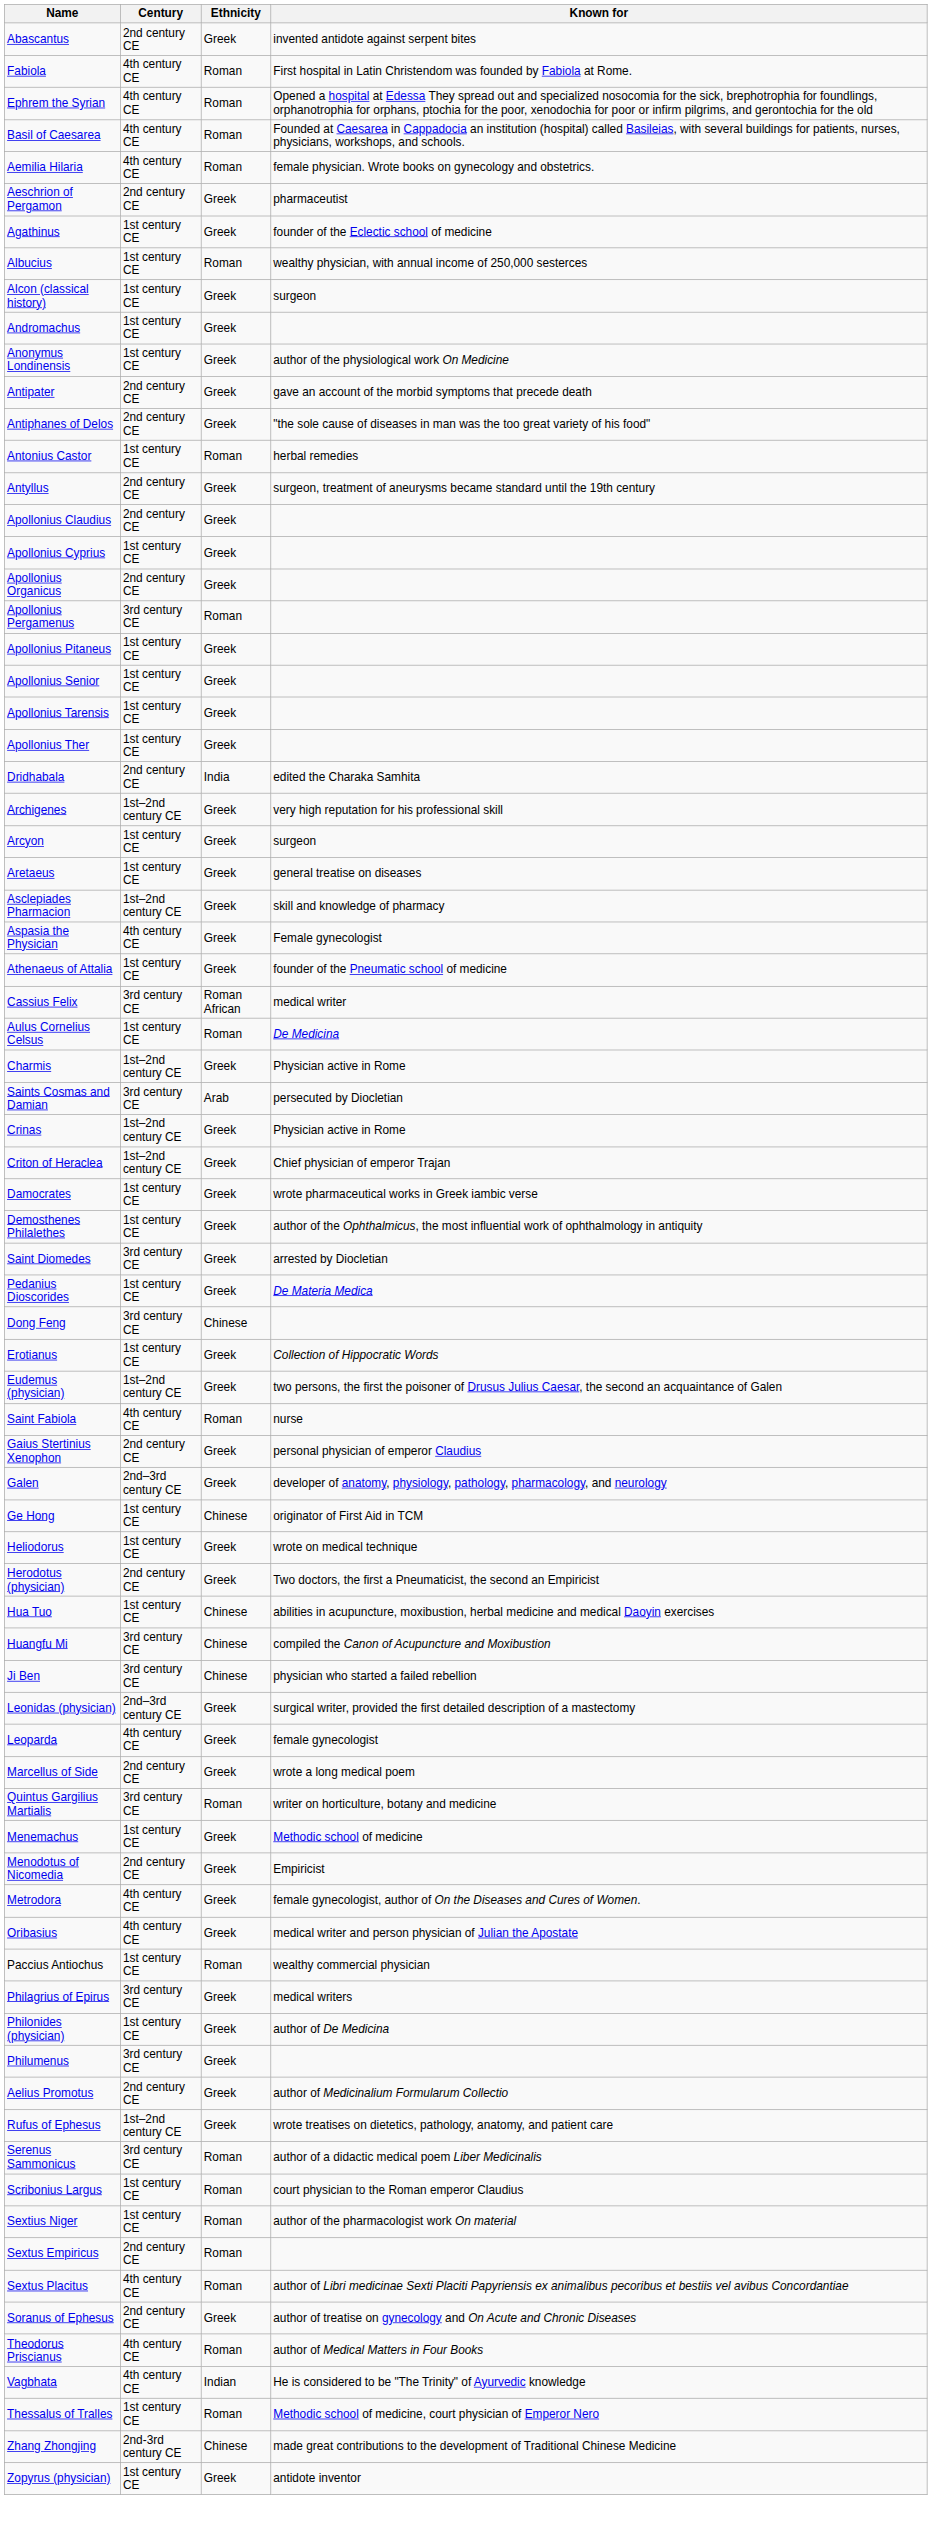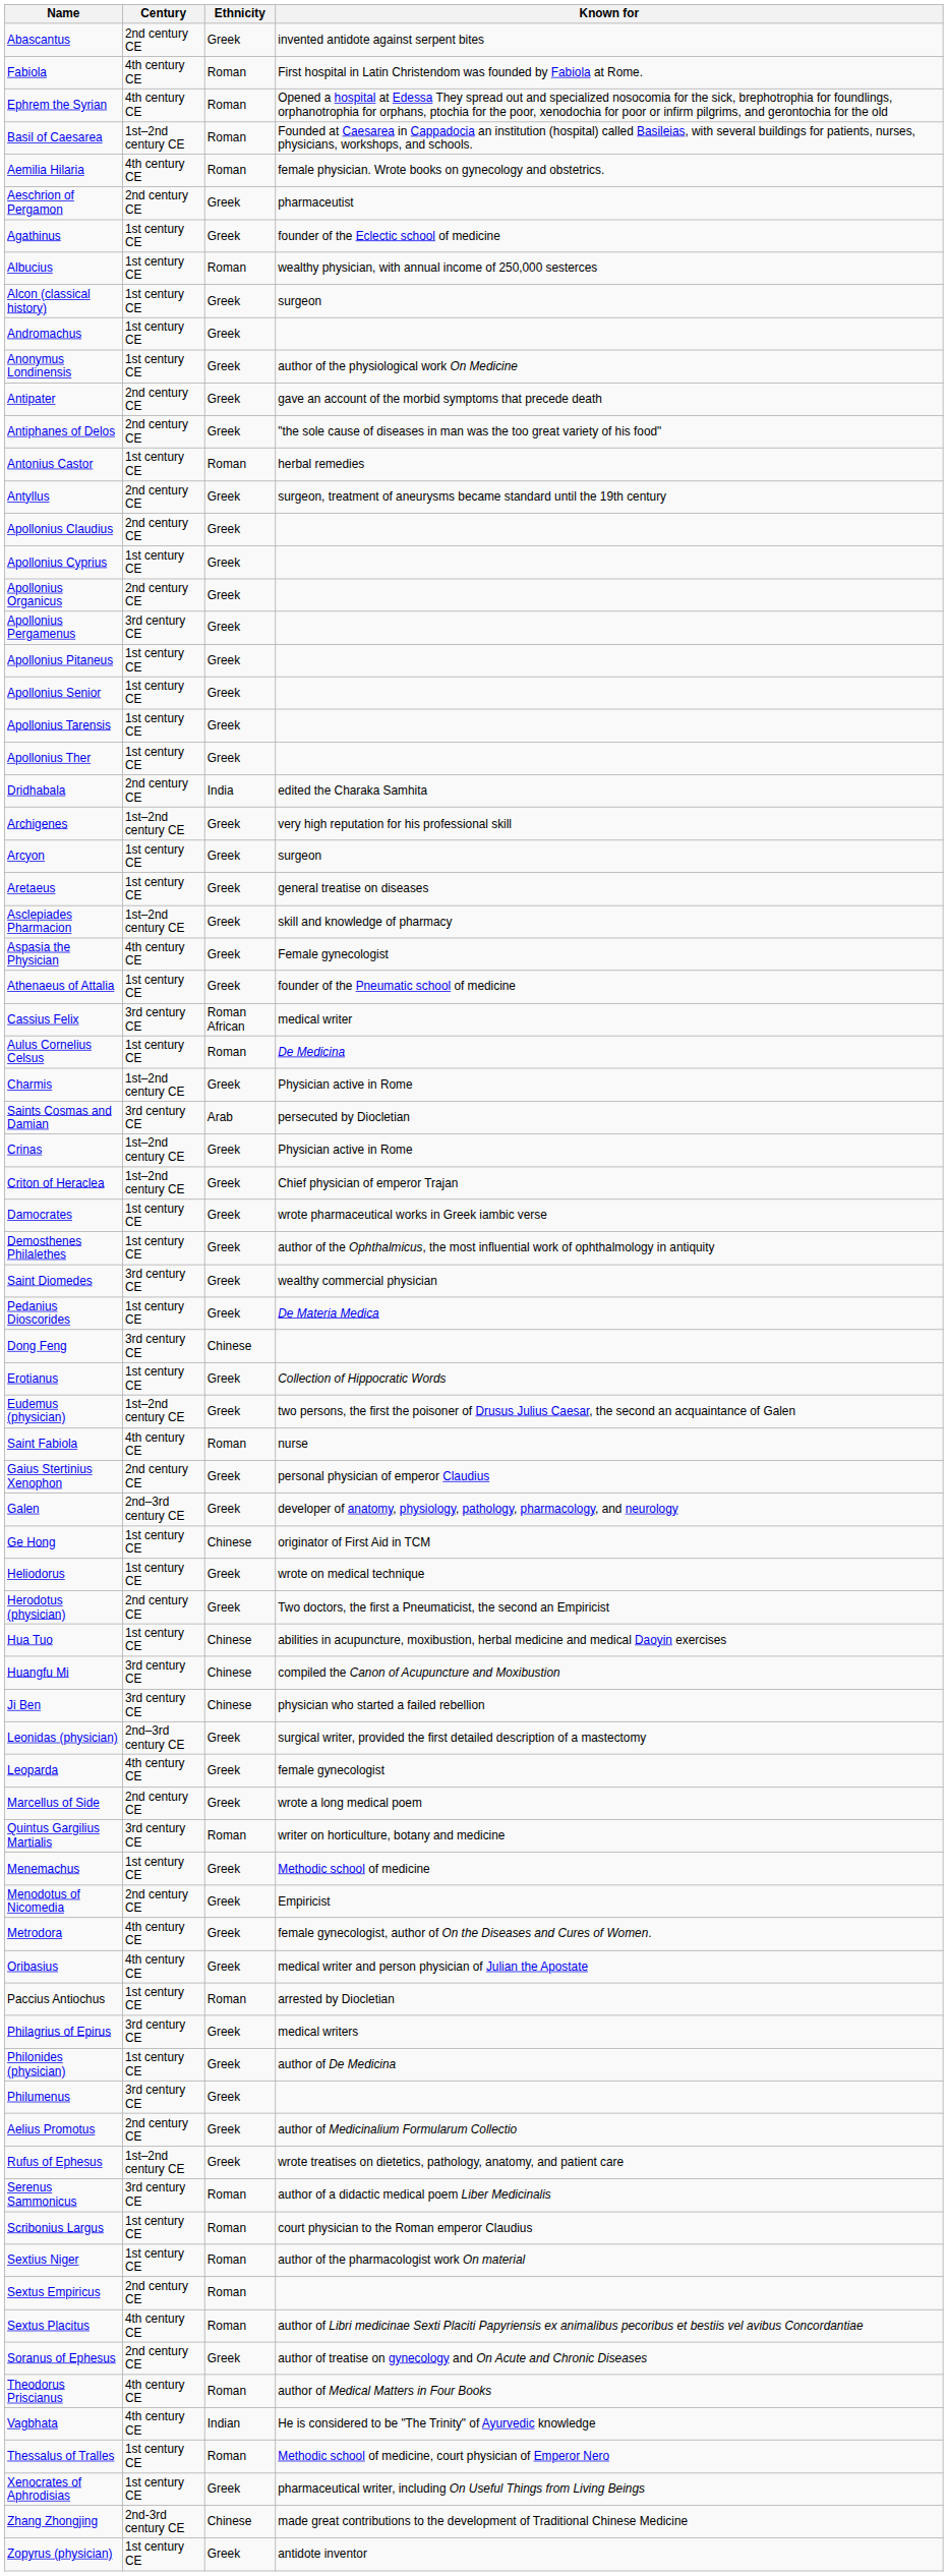 <table class="wikitable sortable">
 <tr>
 <th>Name</th>
 <th>Century</th>
 <th>Ethnicity</th>
 <th>Known for</th>
 </tr>
 <tr>
 <td><a href='#'>Abascantus</a></td>
 <td>2nd century CE</td>
 <td>Greek</td>
 <td>invented antidote against serpent bites</td>
 </tr>
 <tr>
 <td><a href='#'>Fabiola</a></td>
 <td>4th century CE</td>
 <td>Roman</td>
 <td>First hospital in Latin Christendom was founded by <a href='#'>Fabiola</a> at Rome.</td>
 </tr>
 <tr>
 <td><a href='#'>Ephrem the Syrian</a></td>
 <td>4th century CE</td>
 <td>Roman</td>
 <td>Opened a <a href='#'>hospital</a> at <a href='#'>Edessa</a> They spread out and specialized nosocomia for the sick, brephotrophia for foundlings, orphanotrophia for orphans, ptochia for the poor, xenodochia for poor or infirm pilgrims, and gerontochia for the old</td>
 </tr>
 <tr>
 <td><a href='#'>Basil of Caesarea</a></td>
-<td>4th century CE</td>
+<td>1st–2nd century CE</td>
 <td>Roman</td>
 <td>Founded at <a href='#'>Caesarea</a> in <a href='#'>Cappadocia</a> an institution (hospital) called <a href='#'>Basileias</a>, with several buildings for patients, nurses, physicians, workshops, and schools.</td>
 </tr>
 <tr>
 <td><a href='#'>Aemilia Hilaria</a></td>
 <td>4th century CE</td>
 <td>Roman</td>
 <td>female physician. Wrote books on gynecology and obstetrics.</td>
 </tr>
 <tr>
 <td><a href='#'>Aeschrion of Pergamon</a></td>
 <td>2nd century CE</td>
 <td>Greek</td>
 <td>pharmaceutist</td>
 </tr>
 <tr>
 <td><a href='#'>Agathinus</a></td>
 <td>1st century CE</td>
 <td>Greek</td>
 <td>founder of the <a href='#'>Eclectic school</a> of medicine</td>
 </tr>
 <tr>
 <td><a href='#'>Albucius</a></td>
 <td>1st century CE</td>
 <td>Roman</td>
 <td>wealthy physician, with annual income of 250,000 sesterces</td>
 </tr>
 <tr>
 <td><a href='#'>Alcon (classical history)</a></td>
 <td>1st century CE</td>
 <td>Greek</td>
 <td>surgeon</td>
 </tr>
 <tr>
 <td><a href='#'>Andromachus</a></td>
 <td>1st century CE</td>
 <td>Greek</td>
 <td></td>
 </tr>
 <tr>
 <td><a href='#'>Anonymus Londinensis</a></td>
 <td>1st century CE</td>
 <td>Greek</td>
 <td>author of the physiological work <em>On Medicine</em></td>
 </tr>
 <tr>
 <td><a href='#'>Antipater</a></td>
 <td>2nd century CE</td>
 <td>Greek</td>
 <td>gave an account of the morbid symptoms that precede death</td>
 </tr>
 <tr>
 <td><a href='#'>Antiphanes of Delos</a></td>
 <td>2nd century CE</td>
 <td>Greek</td>
 <td>"the sole cause of diseases in man was the too great variety of his food"</td>
 </tr>
 <tr>
 <td><a href='#'>Antonius Castor</a></td>
 <td>1st century CE</td>
 <td>Roman</td>
 <td>herbal remedies</td>
 </tr>
 <tr>
 <td><a href='#'>Antyllus</a></td>
 <td>2nd century CE</td>
 <td>Greek</td>
 <td>surgeon, treatment of aneurysms became standard until the 19th century</td>
 </tr>
 <tr>
 <td><a href='#'>Apollonius Claudius</a></td>
 <td>2nd century CE</td>
 <td>Greek</td>
 <td></td>
 </tr>
 <tr>
 <td><a href='#'>Apollonius Cyprius</a></td>
 <td>1st century CE</td>
 <td>Greek</td>
 <td></td>
 </tr>
 <tr>
 <td><a href='#'>Apollonius Organicus</a></td>
 <td>2nd century CE</td>
 <td>Greek</td>
 <td></td>
 </tr>
 <tr>
 <td><a href='#'>Apollonius Pergamenus</a></td>
 <td>3rd century CE</td>
-<td>Roman</td>
+<td>Greek</td>
 <td></td>
 </tr>
 <tr>
 <td><a href='#'>Apollonius Pitaneus</a></td>
 <td>1st century CE</td>
 <td>Greek</td>
 <td></td>
 </tr>
 <tr>
 <td><a href='#'>Apollonius Senior</a></td>
 <td>1st century CE</td>
 <td>Greek</td>
 <td></td>
 </tr>
 <tr>
 <td><a href='#'>Apollonius Tarensis</a></td>
 <td>1st century CE</td>
 <td>Greek</td>
 <td></td>
 </tr>
 <tr>
 <td><a href='#'>Apollonius Ther</a></td>
 <td>1st century CE</td>
 <td>Greek</td>
 <td></td>
 </tr>
 <tr>
 <td><a href='#'>Dridhabala</a></td>
 <td>2nd century CE</td>
 <td>India</td>
 <td>edited the Charaka Samhita</td>
 </tr>
 <tr>
 <td><a href='#'>Archigenes</a></td>
 <td>1st–2nd century CE</td>
 <td>Greek</td>
 <td>very high reputation for his professional skill</td>
 </tr>
 <tr>
 <td><a href='#'>Arcyon</a></td>
 <td>1st century CE</td>
 <td>Greek</td>
 <td>surgeon</td>
 </tr>
 <tr>
 <td><a href='#'>Aretaeus</a></td>
 <td>1st century CE</td>
 <td>Greek</td>
 <td>general treatise on diseases</td>
 </tr>
 <tr>
 <td><a href='#'>Asclepiades Pharmacion</a></td>
 <td>1st–2nd century CE</td>
 <td>Greek</td>
 <td>skill and knowledge of pharmacy</td>
 </tr>
 <tr>
 <td><a href='#'>Aspasia the Physician</a></td>
 <td>4th century CE</td>
 <td>Greek</td>
 <td>Female gynecologist</td>
 </tr>
 <tr>
 <td><a href='#'>Athenaeus of Attalia</a></td>
 <td>1st century CE</td>
 <td>Greek</td>
 <td>founder of the <a href='#'>Pneumatic school</a> of medicine</td>
 </tr>
 <tr>
 <td><a href='#'>Cassius Felix</a></td>
 <td>3rd century CE</td>
 <td>Roman African</td>
 <td>medical writer</td>
 </tr>
 <tr>
 <td><a href='#'>Aulus Cornelius Celsus</a></td>
 <td>1st century CE</td>
 <td>Roman</td>
 <td><em><a href='#'>De Medicina</a></em></td>
 </tr>
 <tr>
 <td><a href='#'>Charmis</a></td>
 <td>1st–2nd century CE</td>
 <td>Greek</td>
 <td>Physician active in Rome</td>
 </tr>
 <tr>
 <td><a href='#'>Saints Cosmas and Damian</a></td>
 <td>3rd century CE</td>
 <td>Arab</td>
 <td>persecuted by Diocletian</td>
 </tr>
 <tr>
 <td><a href='#'>Crinas</a></td>
 <td>1st–2nd century CE</td>
 <td>Greek</td>
 <td>Physician active in Rome</td>
 </tr>
 <tr>
 <td><a href='#'>Criton of Heraclea</a></td>
 <td>1st–2nd century CE</td>
 <td>Greek</td>
 <td>Chief physician of emperor Trajan</td>
 </tr>
 <tr>
 <td><a href='#'>Damocrates</a></td>
 <td>1st century CE</td>
 <td>Greek</td>
 <td>wrote pharmaceutical works in Greek iambic verse</td>
 </tr>
 <tr>
 <td><a href='#'>Demosthenes Philalethes</a></td>
 <td>1st century CE</td>
 <td>Greek</td>
 <td>author of the <em>Ophthalmicus</em>, the most influential work of ophthalmology in antiquity</td>
 </tr>
 <tr>
 <td><a href='#'>Saint Diomedes</a></td>
 <td>3rd century CE</td>
 <td>Greek</td>
-<td>arrested by Diocletian</td>
+<td>wealthy commercial physician</td>
 </tr>
 <tr>
 <td><a href='#'>Pedanius Dioscorides</a></td>
 <td>1st century CE</td>
 <td>Greek</td>
 <td><em><a href='#'>De Materia Medica</a></em></td>
 </tr>
 <tr>
 <td><a href='#'>Dong Feng</a></td>
 <td>3rd century CE</td>
 <td>Chinese</td>
 <td></td>
 </tr>
 <tr>
 <td><a href='#'>Erotianus</a></td>
 <td>1st century CE</td>
 <td>Greek</td>
 <td><em>Collection of Hippocratic Words</em></td>
 </tr>
 <tr>
 <td><a href='#'>Eudemus (physician)</a></td>
 <td>1st–2nd century CE</td>
 <td>Greek</td>
 <td>two persons, the first the poisoner of <a href='#'>Drusus Julius Caesar</a>, the second an acquaintance of Galen</td>
 </tr>
 <tr>
 <td><a href='#'>Saint Fabiola</a></td>
 <td>4th century CE</td>
 <td>Roman</td>
 <td>nurse</td>
 </tr>
 <tr>
 <td><a href='#'>Gaius Stertinius Xenophon</a></td>
 <td>2nd century CE</td>
 <td>Greek</td>
 <td>personal physician of emperor <a href='#'>Claudius</a></td>
 </tr>
 <tr>
 <td><a href='#'>Galen</a></td>
 <td>2nd–3rd century CE</td>
 <td>Greek</td>
 <td>developer of <a href='#'>anatomy</a>, <a href='#'>physiology</a>, <a href='#'>pathology</a>, <a href='#'>pharmacology</a>, and <a href='#'>neurology</a></td>
 </tr>
 <tr>
 <td><a href='#'>Ge Hong</a></td>
 <td>1st century CE</td>
 <td>Chinese</td>
 <td>originator of First Aid in TCM</td>
 </tr>
 <tr>
 <td><a href='#'>Heliodorus</a></td>
 <td>1st century CE</td>
 <td>Greek</td>
 <td>wrote on medical technique</td>
 </tr>
 <tr>
 <td><a href='#'>Herodotus (physician)</a></td>
 <td>2nd century CE</td>
 <td>Greek</td>
 <td>Two doctors, the first a Pneumaticist, the second an Empiricist</td>
 </tr>
 <tr>
 <td><a href='#'>Hua Tuo</a></td>
 <td>1st century CE</td>
 <td>Chinese</td>
 <td>abilities in acupuncture, moxibustion, herbal medicine and medical <a href='#'>Daoyin</a> exercises</td>
 </tr>
 <tr>
 <td><a href='#'>Huangfu Mi</a></td>
 <td>3rd century CE</td>
 <td>Chinese</td>
 <td>compiled the <em>Canon of Acupuncture and Moxibustion</em></td>
 </tr>
 <tr>
 <td><a href='#'>Ji Ben</a></td>
 <td>3rd century CE</td>
 <td>Chinese</td>
 <td>physician who started a failed rebellion</td>
 </tr>
 <tr>
 <td><a href='#'>Leonidas (physician)</a></td>
 <td>2nd–3rd century CE</td>
 <td>Greek</td>
 <td>surgical writer, provided the first detailed description of a mastectomy</td>
 </tr>
 <tr>
 <td><a href='#'>Leoparda</a></td>
 <td>4th century CE</td>
 <td>Greek</td>
 <td>female gynecologist</td>
 </tr>
 <tr>
 <td><a href='#'>Marcellus of Side</a></td>
 <td>2nd century CE</td>
 <td>Greek</td>
 <td>wrote a long medical poem</td>
 </tr>
 <tr>
 <td><a href='#'>Quintus Gargilius Martialis</a></td>
 <td>3rd century CE</td>
 <td>Roman</td>
 <td>writer on horticulture, botany and medicine</td>
 </tr>
 <tr>
 <td><a href='#'>Menemachus</a></td>
 <td>1st century CE</td>
 <td>Greek</td>
 <td><a href='#'>Methodic school</a> of medicine</td>
 </tr>
 <tr>
 <td><a href='#'>Menodotus of Nicomedia</a></td>
 <td>2nd century CE</td>
 <td>Greek</td>
 <td>Empiricist</td>
 </tr>
 <tr>
 <td><a href='#'>Metrodora</a></td>
 <td>4th century CE</td>
 <td>Greek</td>
 <td>female gynecologist, author of <em>On the Diseases and Cures of Women</em>.</td>
 </tr>
 <tr>
 <td><a href='#'>Oribasius</a></td>
 <td>4th century CE</td>
 <td>Greek</td>
 <td>medical writer and person physician of <a href='#'>Julian the Apostate</a></td>
 </tr>
 <tr>
 <td>Paccius Antiochus</td>
 <td>1st century CE</td>
 <td>Roman</td>
-<td>wealthy commercial physician</td>
+<td>arrested by Diocletian</td>
 </tr>
 <tr>
 <td><a href='#'>Philagrius of Epirus</a></td>
 <td>3rd century CE</td>
 <td>Greek</td>
 <td>medical writers</td>
 </tr>
 <tr>
 <td><a href='#'>Philonides (physician)</a></td>
 <td>1st century CE</td>
 <td>Greek</td>
 <td>author of <em>De Medicina</em></td>
 </tr>
 <tr>
 <td><a href='#'>Philumenus</a></td>
 <td>3rd century CE</td>
 <td>Greek</td>
 <td></td>
 </tr>
 <tr>
 <td><a href='#'>Aelius Promotus</a></td>
 <td>2nd century CE</td>
 <td>Greek</td>
 <td>author of <em>Medicinalium Formularum Collectio</em></td>
 </tr>
 <tr>
 <td><a href='#'>Rufus of Ephesus</a></td>
 <td>1st–2nd century CE</td>
 <td>Greek</td>
 <td>wrote treatises on dietetics, pathology, anatomy, and patient care</td>
 </tr>
 <tr>
 <td><a href='#'>Serenus Sammonicus</a></td>
 <td>3rd century CE</td>
 <td>Roman</td>
 <td>author of a didactic medical poem <em>Liber Medicinalis</em></td>
 </tr>
 <tr>
 <td><a href='#'>Scribonius Largus</a></td>
 <td>1st century CE</td>
 <td>Roman</td>
 <td>court physician to the Roman emperor Claudius</td>
 </tr>
 <tr>
 <td><a href='#'>Sextius Niger</a></td>
 <td>1st century CE</td>
 <td>Roman</td>
 <td>author of the pharmacologist work <em>On material</em></td>
 </tr>
 <tr>
 <td><a href='#'>Sextus Empiricus</a></td>
 <td>2nd century CE</td>
 <td>Roman</td>
 <td></td>
 </tr>
 <tr>
 <td><a href='#'>Sextus Placitus</a></td>
 <td>4th century CE</td>
 <td>Roman</td>
 <td>author of <em>Libri medicinae Sexti Placiti Papyriensis ex animalibus pecoribus et bestiis vel avibus Concordantiae</em></td>
 </tr>
 <tr>
 <td><a href='#'>Soranus of Ephesus</a></td>
 <td>2nd century CE</td>
 <td>Greek</td>
 <td>author of treatise on <a href='#'>gynecology</a> and <em>On Acute and Chronic Diseases</em></td>
 </tr>
 <tr>
 <td><a href='#'>Theodorus Priscianus</a></td>
 <td>4th century CE</td>
 <td>Roman</td>
 <td>author of <em>Medical Matters in Four Books</em></td>
 </tr>
 <tr>
 <td><a href='#'>Vagbhata</a></td>
 <td>4th century CE</td>
 <td>Indian</td>
 <td>He is considered to be "The Trinity" of <a href='#'>Ayurvedic</a> knowledge</td>
 </tr>
 <tr>
 <td><a href='#'>Thessalus of Tralles</a></td>
 <td>1st century CE</td>
 <td>Roman</td>
 <td><a href='#'>Methodic school</a> of medicine, court physician of <a href='#'>Emperor Nero</a></td>
 </tr>
 <tr>
+<td><a href='#'>Xenocrates of Aphrodisias</a></td>
+<td>1st century CE</td>
+<td>Greek</td>
+<td>pharmaceutical writer, including <em>On Useful Things from Living Beings</em></td>
+</tr>
+<tr>
 <td><a href='#'>Zhang Zhongjing</a></td>
 <td>2nd-3rd century CE</td>
 <td>Chinese</td>
 <td>made great contributions to the development of Traditional Chinese Medicine</td>
 </tr>
 <tr>
 <td><a href='#'>Zopyrus (physician)</a></td>
 <td>1st century CE</td>
 <td>Greek</td>
 <td>antidote inventor</td>
 </tr>
 </table>
